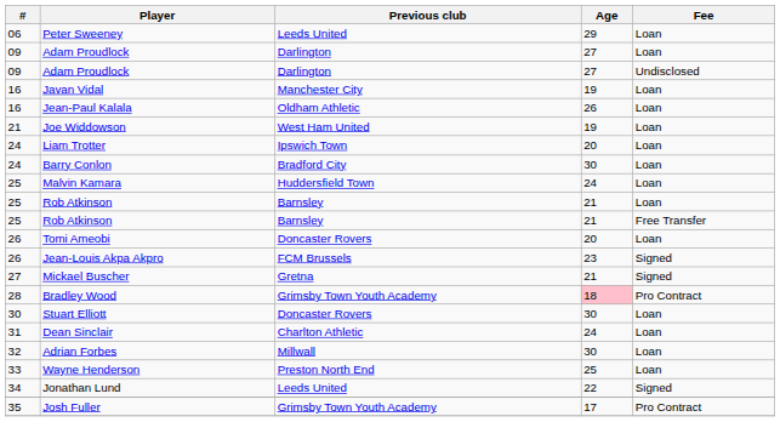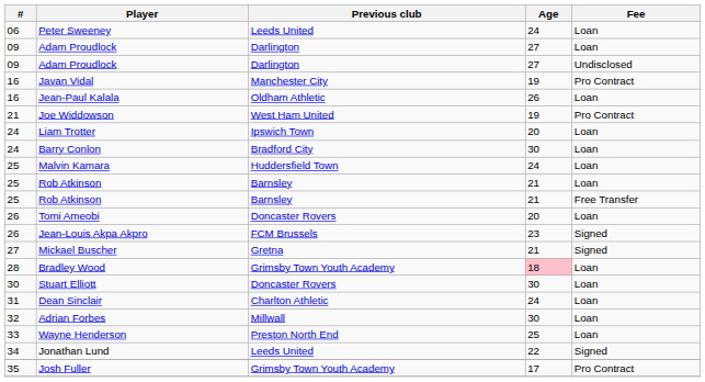 <table class="wikitable" style="text-align:center; font-size:95%;width:50%; text-align:left">
 <tr>
 <th>#</th>
 <th>Player</th>
 <th>Previous club</th>
 <th>Age</th>
 <th>Fee</th>
 </tr>
 <tr --->
 <td>06</td>
 <td> <a href='#'>Peter Sweeney</a></td>
 <td><a href='#'>Leeds United</a></td>
-<td>29</td>
+<td>24</td>
 <td>Loan</td>
 </tr>
 <tr --->
 <td>09</td>
 <td> <a href='#'>Adam Proudlock</a></td>
 <td><a href='#'>Darlington</a></td>
 <td>27</td>
 <td>Loan</td>
 </tr>
 <tr --->
 <td>09</td>
 <td> <a href='#'>Adam Proudlock</a></td>
 <td><a href='#'>Darlington</a></td>
 <td>27</td>
 <td>Undisclosed</td>
 </tr>
 <tr --->
 <td>16</td>
 <td> <a href='#'>Javan Vidal</a></td>
 <td><a href='#'>Manchester City</a></td>
 <td>19</td>
-<td>Loan</td>
+<td>Pro Contract</td>
 </tr>
 <tr --->
 <td>16</td>
 <td> <a href='#'>Jean-Paul Kalala</a></td>
 <td><a href='#'>Oldham Athletic</a></td>
 <td>26</td>
 <td>Loan</td>
 </tr>
 <tr --->
 <td>21</td>
 <td> <a href='#'>Joe Widdowson</a></td>
 <td><a href='#'>West Ham United</a></td>
 <td>19</td>
-<td>Loan</td>
+<td>Pro Contract</td>
 </tr>
 <tr --->
 <td>24</td>
 <td> <a href='#'>Liam Trotter</a></td>
 <td><a href='#'>Ipswich Town</a></td>
 <td>20</td>
 <td>Loan</td>
 </tr>
 <tr --->
 <td>24</td>
 <td> <a href='#'>Barry Conlon</a></td>
 <td><a href='#'>Bradford City</a></td>
 <td>30</td>
 <td>Loan</td>
 </tr>
 <tr --->
 <td>25</td>
 <td> <a href='#'>Malvin Kamara</a></td>
 <td><a href='#'>Huddersfield Town</a></td>
 <td>24</td>
 <td>Loan</td>
 </tr>
 <tr --->
 <td>25</td>
 <td> <a href='#'>Rob Atkinson</a></td>
 <td><a href='#'>Barnsley</a></td>
 <td>21</td>
 <td>Loan</td>
 </tr>
 <tr --->
 <td>25</td>
 <td> <a href='#'>Rob Atkinson</a></td>
 <td><a href='#'>Barnsley</a></td>
 <td>21</td>
 <td>Free Transfer</td>
 </tr>
 <tr --->
 <td>26</td>
 <td> <a href='#'>Tomi Ameobi</a></td>
 <td><a href='#'>Doncaster Rovers</a></td>
 <td>20</td>
 <td>Loan</td>
 </tr>
 <tr --->
 <td>26</td>
 <td> <a href='#'>Jean-Louis Akpa Akpro</a></td>
 <td><a href='#'>FCM Brussels</a></td>
 <td>23</td>
 <td>Signed</td>
 </tr>
 <tr --->
 <td>27</td>
 <td> <a href='#'>Mickael Buscher</a></td>
 <td><a href='#'>Gretna</a></td>
 <td>21</td>
 <td>Signed</td>
 </tr>
 <tr --->
 <td>28</td>
 <td> <a href='#'>Bradley Wood</a></td>
 <td><a href='#'>Grimsby Town Youth Academy</a></td>
 <td style="background: pink;">18</td>
-<td>Pro Contract</td>
+<td>Loan</td>
 </tr>
 <tr --->
 <td>30</td>
 <td> <a href='#'>Stuart Elliott</a></td>
 <td><a href='#'>Doncaster Rovers</a></td>
 <td>30</td>
 <td>Loan</td>
 </tr>
 <tr --->
 <td>31</td>
 <td> <a href='#'>Dean Sinclair</a></td>
 <td><a href='#'>Charlton Athletic</a></td>
 <td>24</td>
 <td>Loan</td>
 </tr>
 <tr --->
 <td>32</td>
 <td> <a href='#'>Adrian Forbes</a></td>
 <td><a href='#'>Millwall</a></td>
 <td>30</td>
 <td>Loan</td>
 </tr>
 <tr --->
 <td>33</td>
 <td> <a href='#'>Wayne Henderson</a></td>
 <td><a href='#'>Preston North End</a></td>
 <td>25</td>
 <td>Loan</td>
 </tr>
 <tr --->
 <td>34</td>
 <td> Jonathan Lund</td>
 <td><a href='#'>Leeds United</a></td>
 <td>22</td>
 <td>Signed</td>
 </tr>
 <tr --->
 </tr>
 <tr --->
 <td>35</td>
 <td> <a href='#'>Josh Fuller</a></td>
 <td><a href='#'>Grimsby Town Youth Academy</a></td>
 <td>17</td>
 <td>Pro Contract</td>
 </tr>
 <tr --->
 </tr>
 </table>
